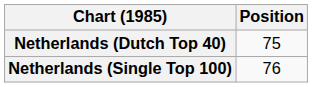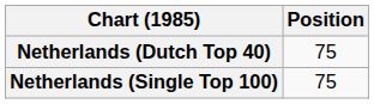 <table class="wikitable sortable plainrowheaders" style="text-align:center">
 <tr>
 <th scope="col">Chart (1985)</th>
 <th scope="col">Position</th>
 </tr>
 <tr>
 <th scope="row">Netherlands (Dutch Top 40)</th>
 <td>75</td>
 </tr>
 <tr>
 <th scope="row">Netherlands (Single Top 100)</th>
-<td>76</td>
+<td>75</td>
 </tr>
 </table>
